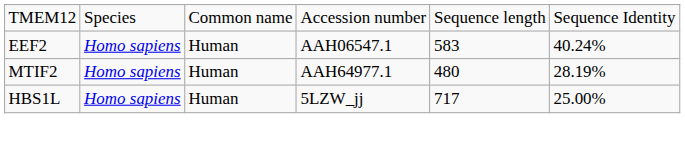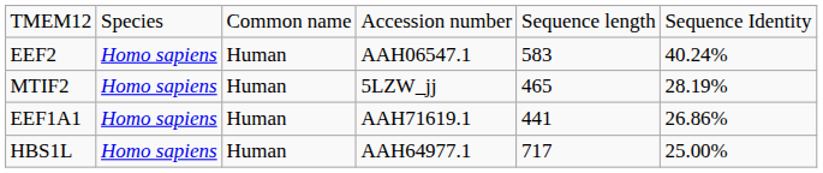 <table class="wikitable sortable mw-collapsible">
 <tr>
 <td>TMEM12</td>
 <td>Species</td>
 <td>Common name</td>
 <td>Accession number</td>
 <td>Sequence length</td>
 <td>Sequence Identity</td>
 </tr>
 <tr>
 <td>EEF2</td>
 <td><a href='#'><em>Homo sapiens</em></a></td>
 <td>Human</td>
 <td>AAH06547.1</td>
 <td>583</td>
 <td>40.24%</td>
 </tr>
 <tr>
 <td>MTIF2</td>
 <td><a href='#'><em>Homo sapiens</em></a></td>
 <td>Human</td>
-<td>AAH64977.1</td>
-<td>480</td>
+<td>5LZW_jj</td>
+<td>465</td>
 <td>28.19%</td>
+</tr>
+<tr>
+<td>EEF1A1</td>
+<td><a href='#'><em>Homo sapiens</em></a></td>
+<td>Human</td>
+<td>AAH71619.1</td>
+<td>441</td>
+<td>26.86%</td>
 </tr>
 <tr>
 <td>HBS1L</td>
 <td><a href='#'><em>Homo sapiens</em></a></td>
 <td>Human</td>
-<td>5LZW_jj</td>
+<td>AAH64977.1</td>
 <td>717</td>
 <td>25.00%</td>
 </tr>
 </table>
